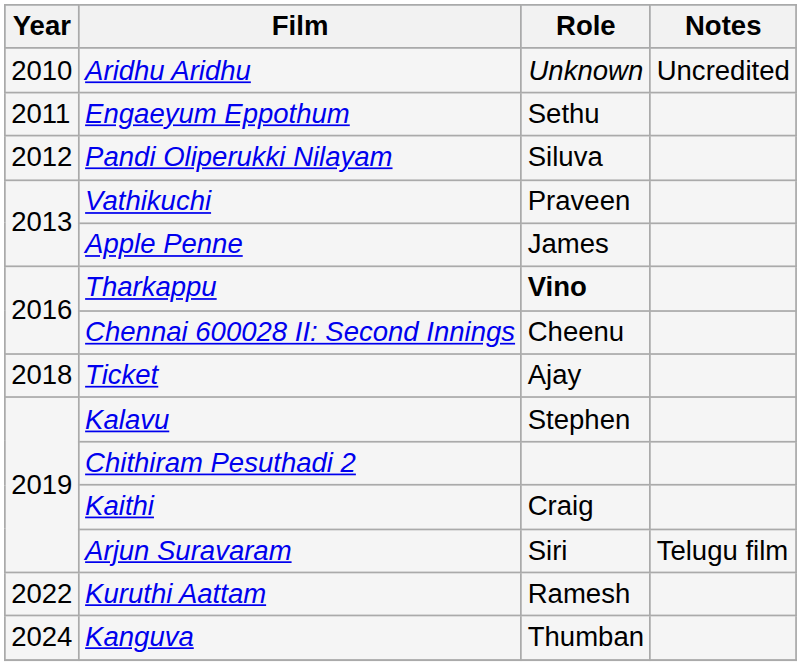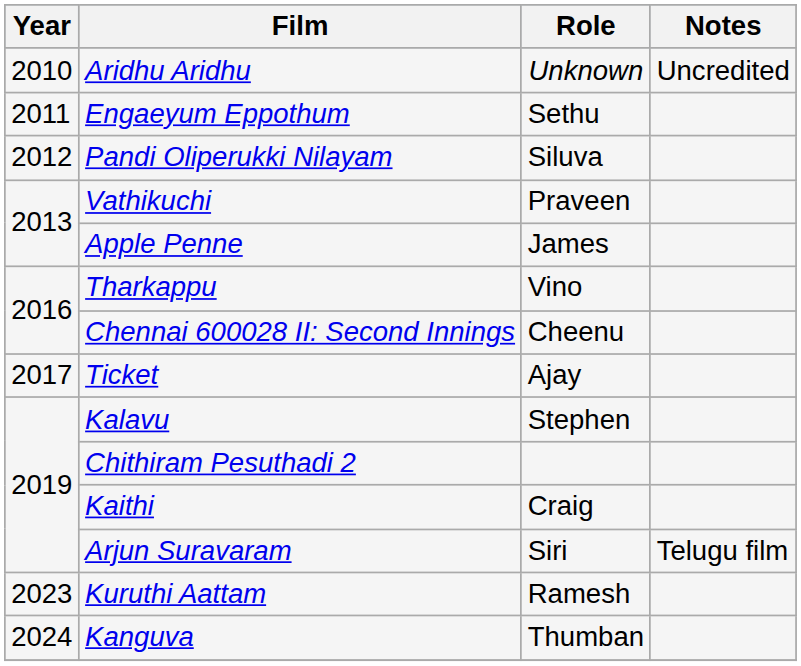 <table class="wikitable sortable" style="background:#f5f5f5;">
 <tr style="background:#B0C4DE;">
 <th scope="col">Year</th>
 <th scope="col">Film</th>
 <th scope="col">Role</th>
 <th scope="col" class=unsortable>Notes</th>
 </tr>
 <tr>
 <td>2010</td>
 <td><em><a href='#'>Aridhu Aridhu</a></em></td>
 <td style="text-align: center;"><em>Unknown</em></td>
 <td>Uncredited</td>
 </tr>
 <tr>
 <td>2011</td>
 <td><em><a href='#'>Engaeyum Eppothum</a></em></td>
 <td>Sethu</td>
 <td></td>
 </tr>
 <tr>
 <td>2012</td>
 <td><em><a href='#'>Pandi Oliperukki Nilayam</a></em></td>
 <td>Siluva</td>
 <td></td>
 </tr>
 <tr>
 <td rowspan="2">2013</td>
 <td><em><a href='#'>Vathikuchi</a></em></td>
 <td>Praveen</td>
 <td></td>
 </tr>
 <tr>
 <td><em><a href='#'>Apple Penne</a></em></td>
 <td>James</td>
 <td></td>
 </tr>
 <tr>
 <td rowspan="2">2016</td>
 <td><em><a href='#'>Tharkappu</a></em></td>
-<td><strong>Vino</strong></td>
+<td>Vino</td>
 <td></td>
 </tr>
 <tr>
 <td><em><a href='#'>Chennai 600028 II: Second Innings</a></em></td>
 <td>Cheenu</td>
 <td></td>
 </tr>
 <tr>
-<td>2018</td>
+<td>2017</td>
 <td><em><a href='#'>Ticket</a></em></td>
 <td>Ajay</td>
 <td></td>
 </tr>
 <tr>
 <td rowspan="4">2019</td>
 <td><em><a href='#'>Kalavu</a></em></td>
 <td>Stephen</td>
 <td></td>
 </tr>
 <tr>
 <td><em><a href='#'>Chithiram Pesuthadi 2</a></em></td>
 <td></td>
 <td></td>
 </tr>
 <tr>
 <td><em><a href='#'>Kaithi</a></em></td>
 <td>Craig</td>
 <td></td>
 </tr>
 <tr>
 <td><em><a href='#'>Arjun Suravaram</a> </em></td>
 <td>Siri</td>
 <td>Telugu film</td>
 </tr>
 <tr>
-<td>2022</td>
+<td>2023</td>
 <td><em><a href='#'>Kuruthi Aattam</a></em></td>
 <td>Ramesh</td>
 <td></td>
 </tr>
 <tr>
 <td>2024</td>
 <td><em><a href='#'>Kanguva</a></em></td>
 <td>Thumban</td>
 <td></td>
 </tr>
 <tr>
 </tr>
 </table>
